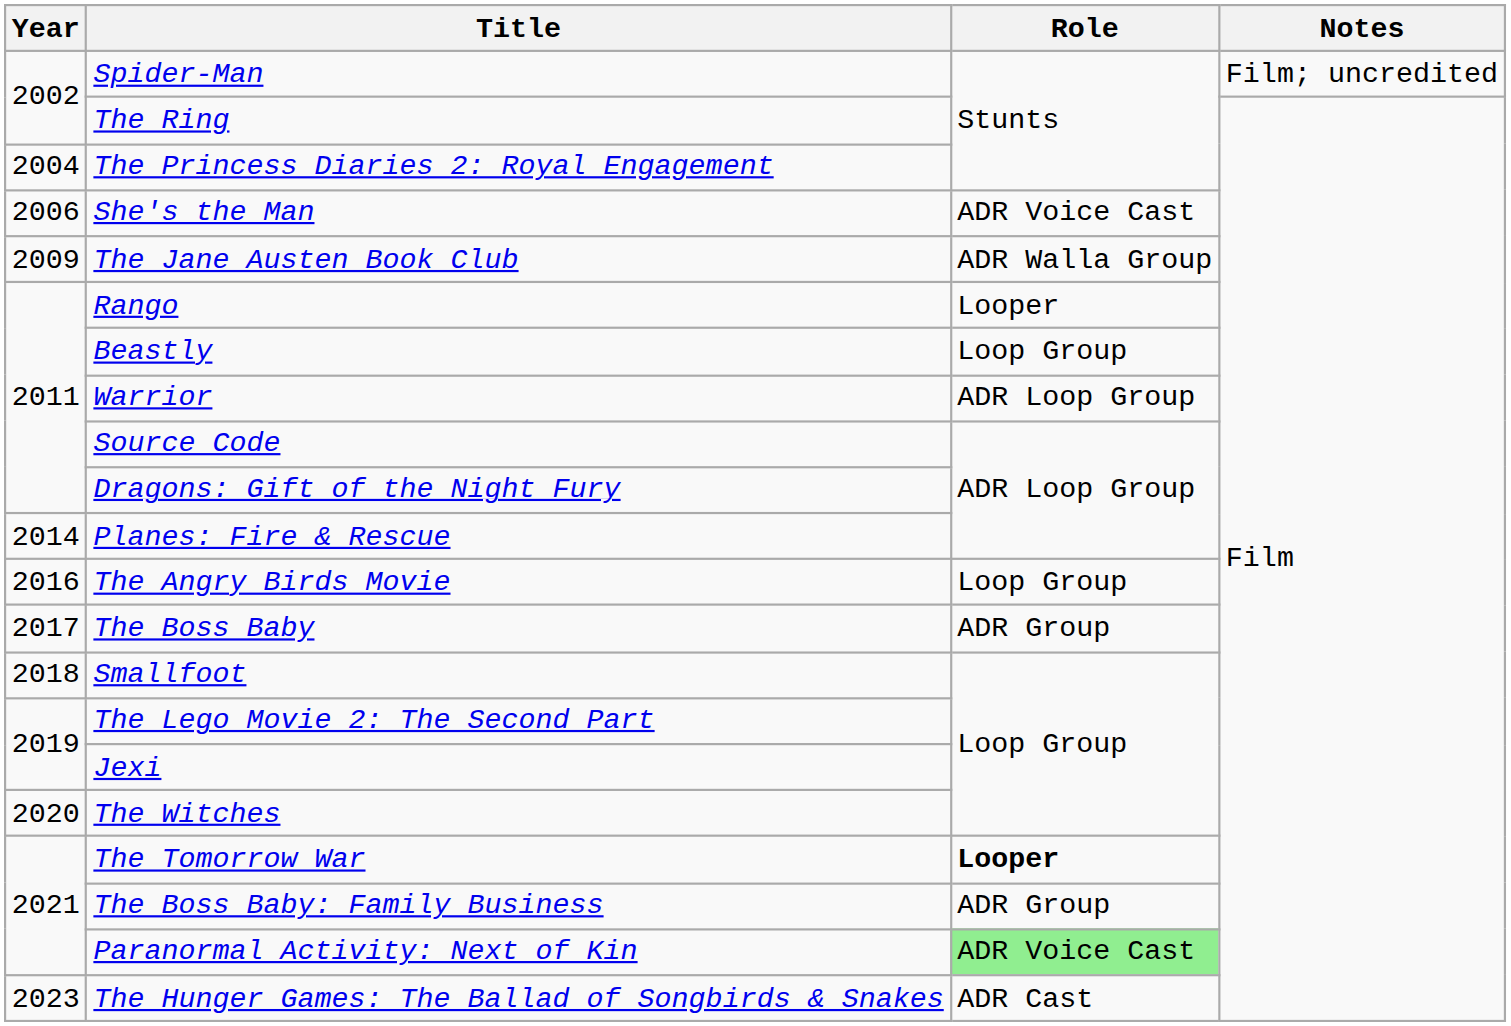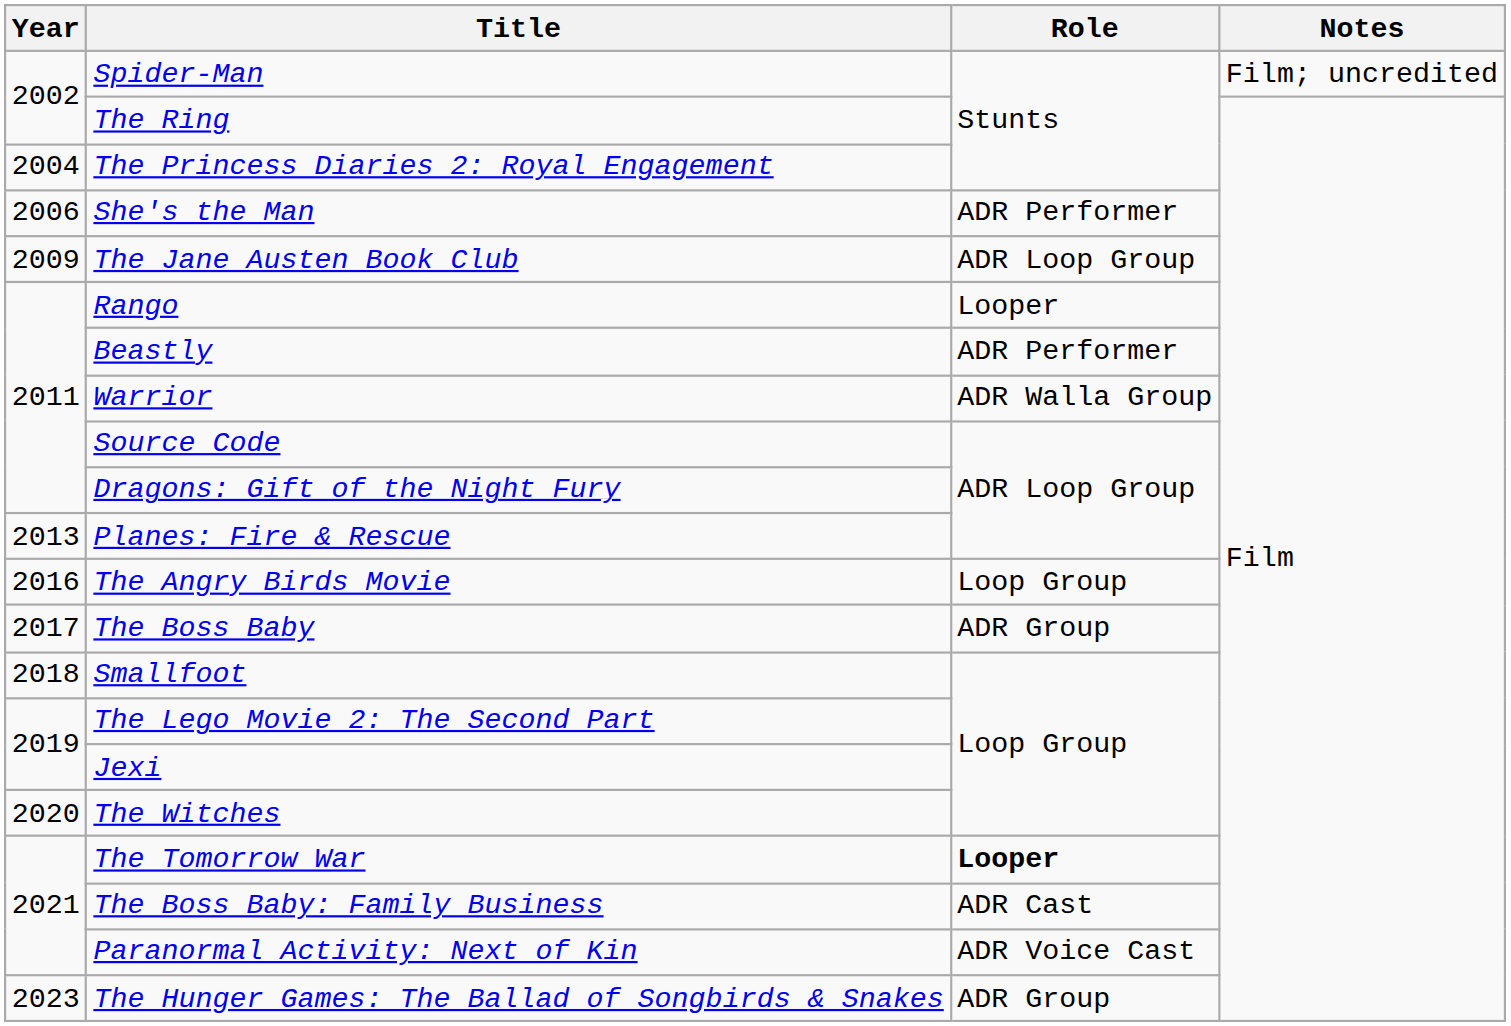 <table class="wikitable">
 <tr>
 <th>Year</th>
 <th>Title</th>
 <th>Role</th>
 <th>Notes</th>
 </tr>
 <tr>
 <td rowspan="2">2002</td>
 <td><em><a href='#'>Spider-Man</a></em></td>
 <td rowspan="3">Stunts</td>
 <td>Film; uncredited</td>
 </tr>
 <tr>
 <td><em><a href='#'>The Ring</a></em></td>
 <td rowspan="20">Film</td>
 </tr>
 <tr>
 <td>2004</td>
 <td><em><a href='#'>The Princess Diaries 2: Royal Engagement</a></em></td>
 </tr>
 <tr>
 <td>2006</td>
 <td><em><a href='#'>She's the Man</a></em></td>
-<td>ADR Voice Cast</td>
+<td>ADR Performer</td>
 </tr>
 <tr>
 <td>2009</td>
 <td><em><a href='#'>The Jane Austen Book Club</a></em></td>
-<td>ADR Walla Group</td>
+<td>ADR Loop Group</td>
 </tr>
 <tr>
 <td rowspan="5">2011</td>
 <td><em><a href='#'>Rango</a></em></td>
 <td>Looper</td>
 </tr>
 <tr>
 <td><em><a href='#'>Beastly</a></em></td>
-<td>Loop Group</td>
+<td>ADR Performer</td>
 </tr>
 <tr>
 <td><em><a href='#'>Warrior</a></em></td>
-<td>ADR Loop Group</td>
+<td>ADR Walla Group</td>
 </tr>
 <tr>
 <td><em><a href='#'>Source Code</a></em></td>
 <td rowspan="3">ADR Loop Group</td>
 </tr>
 <tr>
 <td><em><a href='#'>Dragons: Gift of the Night Fury</a></em></td>
 </tr>
 <tr>
-<td>2014</td>
+<td>2013</td>
 <td><em><a href='#'>Planes: Fire & Rescue</a></em></td>
 </tr>
 <tr>
 <td>2016</td>
 <td><em><a href='#'>The Angry Birds Movie</a></em></td>
 <td>Loop Group</td>
 </tr>
 <tr>
 <td>2017</td>
 <td><em><a href='#'>The Boss Baby</a></em></td>
 <td>ADR Group</td>
 </tr>
 <tr>
 <td>2018</td>
 <td><em><a href='#'>Smallfoot</a></em></td>
 <td rowspan="4">Loop Group</td>
 </tr>
 <tr>
 <td rowspan="2">2019</td>
 <td><em><a href='#'>The Lego Movie 2: The Second Part</a></em></td>
 </tr>
 <tr>
 <td><em><a href='#'>Jexi</a></em></td>
 </tr>
 <tr>
 <td>2020</td>
 <td><em><a href='#'>The Witches</a></em></td>
 </tr>
 <tr>
 <td rowspan="3">2021</td>
 <td><em><a href='#'>The Tomorrow War</a></em></td>
 <td><strong>Looper</strong></td>
 </tr>
 <tr>
 <td><em><a href='#'>The Boss Baby: Family Business</a></em></td>
-<td>ADR Group</td>
+<td>ADR Cast</td>
 </tr>
 <tr>
 <td><em><a href='#'>Paranormal Activity: Next of Kin</a></em></td>
-<td style="background: lightgreen;">ADR Voice Cast</td>
+<td>ADR Voice Cast</td>
 </tr>
 <tr>
 <td>2023</td>
 <td><em><a href='#'>The Hunger Games: The Ballad of Songbirds & Snakes</a></em></td>
-<td>ADR Cast</td>
+<td>ADR Group</td>
 </tr>
 </table>
